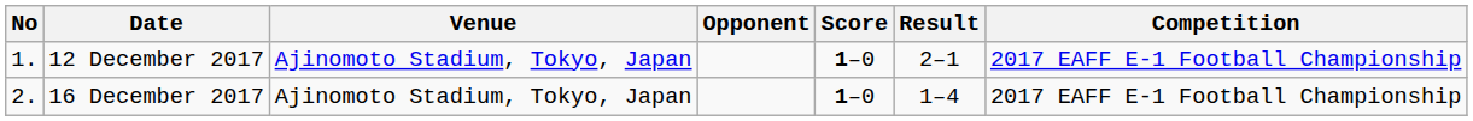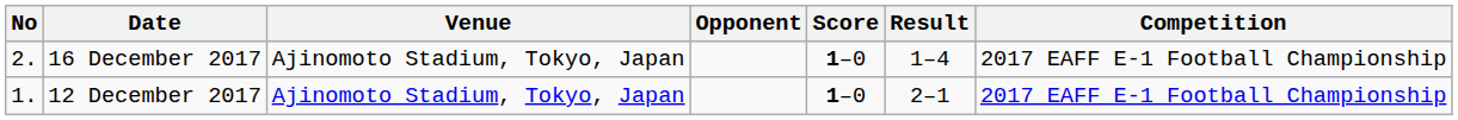 <table class="wikitable" style="font-size:100%;">
 <tr>
 <th>No</th>
 <th>Date</th>
 <th>Venue</th>
 <th>Opponent</th>
 <th>Score</th>
 <th>Result</th>
 <th>Competition</th>
 </tr>
 <tr>
+<td>2.</td>
+<td>16 December 2017</td>
+<td>Ajinomoto Stadium, Tokyo, Japan</td>
+<td></td>
+<td align=center><strong>1</strong>–0</td>
+<td align=center>1–4</td>
+<td>2017 EAFF E-1 Football Championship</td>
+</tr>
+<tr>
 <td>1.</td>
 <td>12 December 2017</td>
 <td><a href='#'>Ajinomoto Stadium</a>, <a href='#'>Tokyo</a>, <a href='#'>Japan</a></td>
 <td></td>
 <td align=center><strong>1</strong>–0</td>
 <td align=center>2–1</td>
 <td><a href='#'>2017 EAFF E-1 Football Championship</a></td>
 </tr>
-<tr>
-<td>2.</td>
-<td>16 December 2017</td>
-<td>Ajinomoto Stadium, Tokyo, Japan</td>
-<td></td>
-<td align=center><strong>1</strong>–0</td>
-<td align=center>1–4</td>
-<td>2017 EAFF E-1 Football Championship</td>
-</tr>
 </table>
